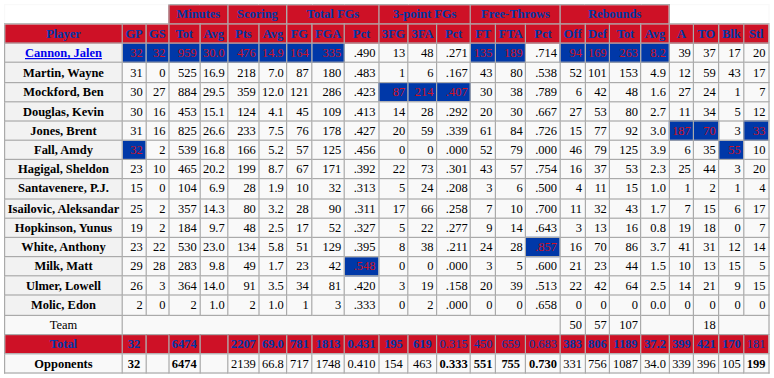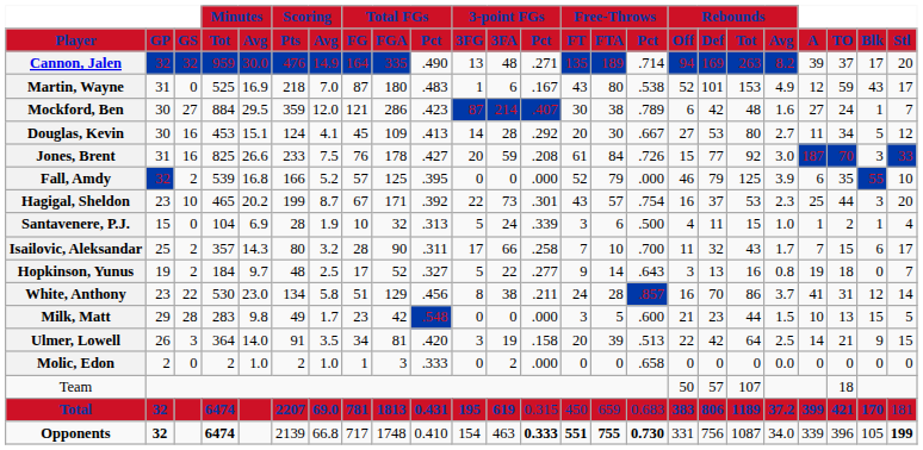 <table class="wikitable sortable" border="1" style="font-size:65%;">
 <tr>
 <th colspan="3" style="border-top-style:hidden; border-left-style:hidden; background: white;"></th>
 <th colspan="2" style="background:#CE1126; color:#0038A8;">Minutes</th>
 <th colspan="2" style="background:#CE1126; color:#0038A8;">Scoring</th>
 <th colspan="3" style="background:#CE1126; color:#0038A8;">Total FGs</th>
 <th colspan="3" style="background:#CE1126; color:#0038A8;">3-point FGs</th>
 <th colspan="3" style="background:#CE1126; color:#0038A8;">Free-Throws</th>
 <th colspan="4" style="background:#CE1126; color:#0038A8;">Rebounds</th>
 <th colspan="4" style="border-top-style:hidden; border-right-style:hidden; background: white;"></th>
 </tr>
 <tr>
 <th scope="col" style="background:#CE1126; color:#0038A8;">Player</th>
 <th scope="col" style="background:#CE1126; color:#0038A8;">GP</th>
 <th scope="col" style="background:#CE1126; color:#0038A8;">GS</th>
 <th scope="col" style="background:#CE1126; color:#0038A8;">Tot</th>
 <th scope="col" style="background:#CE1126; color:#0038A8;">Avg</th>
 <th scope="col" style="background:#CE1126; color:#0038A8;">Pts</th>
 <th scope="col" style="background:#CE1126; color:#0038A8;">Avg</th>
 <th scope="col" style="background:#CE1126; color:#0038A8;">FG</th>
 <th scope="col" style="background:#CE1126; color:#0038A8;">FGA</th>
 <th scope="col" style="background:#CE1126; color:#0038A8;">Pct</th>
 <th scope="col" style="background:#CE1126; color:#0038A8;">3FG</th>
 <th scope="col" style="background:#CE1126; color:#0038A8;">3FA</th>
 <th scope="col" style="background:#CE1126; color:#0038A8;">Pct</th>
 <th scope="col" style="background:#CE1126; color:#0038A8;">FT</th>
 <th scope="col" style="background:#CE1126; color:#0038A8;">FTA</th>
 <th scope="col" style="background:#CE1126; color:#0038A8;">Pct</th>
 <th scope="col" style="background:#CE1126; color:#0038A8;">Off</th>
 <th scope="col" style="background:#CE1126; color:#0038A8;">Def</th>
 <th scope="col" style="background:#CE1126; color:#0038A8;">Tot</th>
 <th scope="col" style="background:#CE1126; color:#0038A8;">Avg</th>
 <th scope="col" style="background:#CE1126; color:#0038A8;">A</th>
 <th scope="col" style="background:#CE1126; color:#0038A8;">TO</th>
 <th scope="col" style="background:#CE1126; color:#0038A8;">Blk</th>
 <th scope="col" style="background:#CE1126; color:#0038A8;">Stl</th>
 </tr>
 <tr>
 <th style=white-space:nowrap><a href='#'>Cannon, Jalen</a></th>
 <td align="right" style="background:#0038A8; color:#CE1126;">32</td>
 <td align="right" style="background:#0038A8; color:#CE1126;">32</td>
 <td align="right" style="background:#0038A8; color:#CE1126;">959</td>
 <td align="right" style="background:#0038A8; color:#CE1126;">30.0</td>
 <td align="right" style="background:#0038A8; color:#CE1126;">476</td>
 <td align="right" style="background:#0038A8; color:#CE1126;">14.9</td>
 <td align="right" style="background:#0038A8; color:#CE1126;">164</td>
 <td align="right" style="background:#0038A8; color:#CE1126;">335</td>
 <td align="right">.490</td>
 <td align="right">13</td>
 <td align="right">48</td>
 <td align="right">.271</td>
 <td align="right" style="background:#0038A8; color:#CE1126;">135</td>
 <td align="right" style="background:#0038A8; color:#CE1126;">189</td>
 <td align="right">.714</td>
 <td align="right" style="background:#0038A8; color:#CE1126;">94</td>
 <td align="right" style="background:#0038A8; color:#CE1126;">169</td>
 <td align="right" style="background:#0038A8; color:#CE1126;">263</td>
 <td align="right" style="background:#0038A8; color:#CE1126;">8.2</td>
 <td align="right">39</td>
 <td align="right">37</td>
 <td align="right">17</td>
 <td align="right">20</td>
 </tr>
 <tr>
 <th style=white-space:nowrap>Martin, Wayne</th>
 <td align="right">31</td>
 <td align="right">0</td>
 <td align="right">525</td>
 <td align="right">16.9</td>
 <td align="right">218</td>
 <td align="right">7.0</td>
 <td align="right">87</td>
 <td align="right">180</td>
 <td align="right">.483</td>
 <td align="right">1</td>
 <td align="right">6</td>
 <td align="right">.167</td>
 <td align="right">43</td>
 <td align="right">80</td>
 <td align="right">.538</td>
 <td align="right">52</td>
 <td align="right">101</td>
 <td align="right">153</td>
 <td align="right">4.9</td>
 <td align="right">12</td>
 <td align="right">59</td>
 <td align="right">43</td>
 <td align="right">17</td>
 </tr>
 <tr>
 <th style=white-space:nowrap>Mockford, Ben</th>
 <td align="right">30</td>
 <td align="right">27</td>
 <td align="right">884</td>
 <td align="right">29.5</td>
 <td align="right">359</td>
 <td align="right">12.0</td>
 <td align="right">121</td>
 <td align="right">286</td>
 <td align="right">.423</td>
 <td align="right" style="background:#0038A8; color:#CE1126;">87</td>
 <td align="right" style="background:#0038A8; color:#CE1126;">214</td>
 <td align="right" style="background:#0038A8; color:#CE1126;">.407</td>
 <td align="right">30</td>
 <td align="right">38</td>
 <td align="right">.789</td>
 <td align="right">6</td>
 <td align="right">42</td>
 <td align="right">48</td>
 <td align="right">1.6</td>
 <td align="right">27</td>
 <td align="right">24</td>
 <td align="right">1</td>
 <td align="right">7</td>
 </tr>
 <tr>
 <th style=white-space:nowrap>Douglas, Kevin</th>
 <td align="right">30</td>
 <td align="right">16</td>
 <td align="right">453</td>
 <td align="right">15.1</td>
 <td align="right">124</td>
 <td align="right">4.1</td>
 <td align="right">45</td>
 <td align="right">109</td>
 <td align="right">.413</td>
 <td align="right">14</td>
 <td align="right">28</td>
 <td align="right">.292</td>
 <td align="right">20</td>
 <td align="right">30</td>
 <td align="right">.667</td>
 <td align="right">27</td>
 <td align="right">53</td>
 <td align="right">80</td>
 <td align="right">2.7</td>
 <td align="right">11</td>
 <td align="right">34</td>
 <td align="right">5</td>
 <td align="right">12</td>
 </tr>
 <tr>
 <th style=white-space:nowrap>Jones, Brent</th>
 <td align="right">31</td>
 <td align="right">16</td>
 <td align="right">825</td>
 <td align="right">26.6</td>
 <td align="right">233</td>
 <td align="right">7.5</td>
 <td align="right">76</td>
 <td align="right">178</td>
 <td align="right">.427</td>
 <td align="right">20</td>
 <td align="right">59</td>
-<td align="right">.339</td>
+<td align="right">.208</td>
 <td align="right">61</td>
 <td align="right">84</td>
 <td align="right">.726</td>
 <td align="right">15</td>
 <td align="right">77</td>
 <td align="right">92</td>
 <td align="right">3.0</td>
 <td align="right" style="background:#0038A8; color:#CE1126;">187</td>
 <td align="right" style="background:#0038A8; color:#CE1126;">70</td>
 <td align="right">3</td>
 <td align="right" style="background:#0038A8; color:#CE1126;">33</td>
 </tr>
 <tr>
 <th style=white-space:nowrap>Fall, Amdy</th>
 <td align="right" style="background:#0038A8; color:#CE1126;">32</td>
 <td align="right">2</td>
 <td align="right">539</td>
 <td align="right">16.8</td>
 <td align="right">166</td>
 <td align="right">5.2</td>
 <td align="right">57</td>
 <td align="right">125</td>
-<td align="right">.456</td>
+<td align="right">.395</td>
 <td align="right">0</td>
 <td align="right">0</td>
 <td align="right">.000</td>
 <td align="right">52</td>
 <td align="right">79</td>
 <td align="right">.000</td>
 <td align="right">46</td>
 <td align="right">79</td>
 <td align="right">125</td>
 <td align="right">3.9</td>
 <td align="right">6</td>
 <td align="right">35</td>
 <td align="right" style="background:#0038A8; color:#CE1126;">55</td>
 <td align="right">10</td>
 </tr>
 <tr>
 <th style=white-space:nowrap>Hagigal, Sheldon</th>
 <td align="right">23</td>
 <td align="right">10</td>
 <td align="right">465</td>
 <td align="right">20.2</td>
 <td align="right">199</td>
 <td align="right">8.7</td>
 <td align="right">67</td>
 <td align="right">171</td>
 <td align="right">.392</td>
 <td align="right">22</td>
 <td align="right">73</td>
 <td align="right">.301</td>
 <td align="right">43</td>
 <td align="right">57</td>
 <td align="right">.754</td>
 <td align="right">16</td>
 <td align="right">37</td>
 <td align="right">53</td>
 <td align="right">2.3</td>
 <td align="right">25</td>
 <td align="right">44</td>
 <td align="right">3</td>
 <td align="right">20</td>
 </tr>
 <tr>
 <th style=white-space:nowrap>Santavenere, P.J.</th>
 <td align="right">15</td>
 <td align="right">0</td>
 <td align="right">104</td>
 <td align="right">6.9</td>
 <td align="right">28</td>
 <td align="right">1.9</td>
 <td align="right">10</td>
 <td align="right">32</td>
 <td align="right">.313</td>
 <td align="right">5</td>
 <td align="right">24</td>
-<td align="right">.208</td>
+<td align="right">.339</td>
 <td align="right">3</td>
 <td align="right">6</td>
 <td align="right">.500</td>
 <td align="right">4</td>
 <td align="right">11</td>
 <td align="right">15</td>
 <td align="right">1.0</td>
 <td align="right">1</td>
 <td align="right">2</td>
 <td align="right">1</td>
 <td align="right">4</td>
 </tr>
 <tr>
 <th style=white-space:nowrap>Isailovic, Aleksandar</th>
 <td align="right">25</td>
 <td align="right">2</td>
 <td align="right">357</td>
 <td align="right">14.3</td>
 <td align="right">80</td>
 <td align="right">3.2</td>
 <td align="right">28</td>
 <td align="right">90</td>
 <td align="right">.311</td>
 <td align="right">17</td>
 <td align="right">66</td>
 <td align="right">.258</td>
 <td align="right">7</td>
 <td align="right">10</td>
 <td align="right">.700</td>
 <td align="right">11</td>
 <td align="right">32</td>
 <td align="right">43</td>
 <td align="right">1.7</td>
 <td align="right">7</td>
 <td align="right">15</td>
 <td align="right">6</td>
 <td align="right">17</td>
 </tr>
 <tr>
 <th style=white-space:nowrap>Hopkinson, Yunus</th>
 <td align="right">19</td>
 <td align="right">2</td>
 <td align="right">184</td>
 <td align="right">9.7</td>
 <td align="right">48</td>
 <td align="right">2.5</td>
 <td align="right">17</td>
 <td align="right">52</td>
 <td align="right">.327</td>
 <td align="right">5</td>
 <td align="right">22</td>
 <td align="right">.277</td>
 <td align="right">9</td>
 <td align="right">14</td>
 <td align="right">.643</td>
 <td align="right">3</td>
 <td align="right">13</td>
 <td align="right">16</td>
 <td align="right">0.8</td>
 <td align="right">19</td>
 <td align="right">18</td>
 <td align="right">0</td>
 <td align="right">7</td>
 </tr>
 <tr>
 <th style=white-space:nowrap>White, Anthony</th>
 <td align="right">23</td>
 <td align="right">22</td>
 <td align="right">530</td>
 <td align="right">23.0</td>
 <td align="right">134</td>
 <td align="right">5.8</td>
 <td align="right">51</td>
 <td align="right">129</td>
-<td align="right">.395</td>
+<td align="right">.456</td>
 <td align="right">8</td>
 <td align="right">38</td>
 <td align="right">.211</td>
 <td align="right">24</td>
 <td align="right">28</td>
 <td align="right" style="background:#0038A8; color:#CE1126;">.857</td>
 <td align="right">16</td>
 <td align="right">70</td>
 <td align="right">86</td>
 <td align="right">3.7</td>
 <td align="right">41</td>
 <td align="right">31</td>
 <td align="right">12</td>
 <td align="right">14</td>
 </tr>
 <tr>
 <th style=white-space:nowrap>Milk, Matt</th>
 <td align="right">29</td>
 <td align="right">28</td>
 <td align="right">283</td>
 <td align="right">9.8</td>
 <td align="right">49</td>
 <td align="right">1.7</td>
 <td align="right">23</td>
 <td align="right">42</td>
 <td align="right" style="background:#0038A8; color:#CE1126;">.548</td>
 <td align="right">0</td>
 <td align="right">0</td>
 <td align="right">.000</td>
 <td align="right">3</td>
 <td align="right">5</td>
 <td align="right">.600</td>
 <td align="right">21</td>
 <td align="right">23</td>
 <td align="right">44</td>
 <td align="right">1.5</td>
 <td align="right">10</td>
 <td align="right">13</td>
 <td align="right">15</td>
 <td align="right">5</td>
 </tr>
 <tr>
 <th style=white-space:nowrap>Ulmer, Lowell</th>
 <td align="right">26</td>
 <td align="right">3</td>
 <td align="right">364</td>
 <td align="right">14.0</td>
 <td align="right">91</td>
 <td align="right">3.5</td>
 <td align="right">34</td>
 <td align="right">81</td>
 <td align="right">.420</td>
 <td align="right">3</td>
 <td align="right">19</td>
 <td align="right">.158</td>
 <td align="right">20</td>
 <td align="right">39</td>
 <td align="right">.513</td>
 <td align="right">22</td>
 <td align="right">42</td>
 <td align="right">64</td>
 <td align="right">2.5</td>
 <td align="right">14</td>
 <td align="right">21</td>
 <td align="right">9</td>
 <td align="right">15</td>
 </tr>
 <tr>
 <th style=white-space:nowrap>Molic, Edon</th>
 <td align="right">2</td>
 <td align="right">0</td>
 <td align="right">2</td>
 <td align="right">1.0</td>
 <td align="right">2</td>
 <td align="right">1.0</td>
 <td align="right">1</td>
 <td align="right">3</td>
 <td align="right">.333</td>
 <td align="right">0</td>
 <td align="right">2</td>
 <td align="right">.000</td>
 <td align="right">0</td>
 <td align="right">0</td>
 <td align="right">.658</td>
 <td align="right">0</td>
 <td align="right">0</td>
 <td align="right">0</td>
 <td align="right">0.0</td>
 <td align="right">0</td>
 <td align="right">0</td>
 <td align="right">0</td>
 <td align="right">0</td>
 </tr>
 <tr class="sortbottom">
 <td align="center">Team</td>
 <td align="right" style="border-right-style:hidden"></td>
 <td align="right" style="border-right-style:hidden"></td>
 <td align="right" style="border-right-style:hidden"></td>
 <td align="right" style="border-right-style:hidden"></td>
 <td align="right" style="border-right-style:hidden"></td>
 <td align="right" style="border-right-style:hidden"></td>
 <td align="right" style="border-right-style:hidden"></td>
 <td align="right" style="border-right-style:hidden"></td>
 <td align="right" style="border-right-style:hidden"></td>
 <td align="right" style="border-right-style:hidden"></td>
 <td align="right" style="border-right-style:hidden"></td>
 <td align="right" style="border-right-style:hidden"></td>
 <td align="right" style="border-right-style:hidden"></td>
 <td align="right" style="border-right-style:hidden"></td>
 <td align="right"></td>
 <td align="right">50</td>
 <td align="right">57</td>
 <td align="right">107</td>
 <td align="right" style="border-right-style:hidden"></td>
 <td align="right"></td>
 <td align="right">18</td>
 <td align="right" style="border-right-style:hidden"></td>
 <td align="right"></td>
 </tr>
 <tr class="sortbottom">
 <td align="center" style="background:#CE1126; color:#0038A8;"><strong>Total</strong></td>
 <td align="center" style="background:#CE1126; color:#0038A8;"><strong>32</strong></td>
 <td align="center" style="background:#CE1126; color:#0038A8;"></td>
 <td align="center" style="background:#CE1126; color:#0038A8;"><strong>6474</strong></td>
 <td align="center" style="background:#CE1126; color:#0038A8;"></td>
 <td align="center" style="background:#CE1126; color:#0038A8;"><strong>2207 </strong></td>
 <td align="center" style="background:#CE1126; color:#0038A8;"><strong>69.0</strong></td>
 <td align="center" style="background:#CE1126; color:#0038A8;"><strong>781</strong></td>
 <td align="center" style="background:#CE1126; color:#0038A8;"><strong>1813</strong></td>
 <td align="center" style="background:#CE1126; color:#0038A8;"><strong>0.431</strong></td>
 <td align="center" style="background:#CE1126; color:#0038A8;"><strong>195</strong></td>
 <td align="center" style="background:#CE1126; color:#0038A8;"><strong>619</strong></td>
 <td align="center" style="background:#CE1126; color:#0038A8;">0.315</td>
 <td align="center" style="background:#CE1126; color:#0038A8;">450</td>
 <td align="center" style="background:#CE1126; color:#0038A8;">659</td>
 <td align="center" style="background:#CE1126; color:#0038A8;">0.683</td>
 <td align="center" style="background:#CE1126; color:#0038A8;"><strong>383</strong></td>
 <td align="center" style="background:#CE1126; color:#0038A8;"><strong>806</strong></td>
 <td align="center" style="background:#CE1126; color:#0038A8;"><strong>1189</strong></td>
 <td align="center" style="background:#CE1126; color:#0038A8;"><strong>37.2</strong></td>
 <td align="center" style="background:#CE1126; color:#0038A8;"><strong>399</strong></td>
 <td align="center" style="background:#CE1126; color:#0038A8;"><strong>421</strong></td>
 <td align="center" style="background:#CE1126; color:#0038A8;"><strong>170</strong></td>
 <td align="center" style="background:#CE1126; color:#0038A8;">181</td>
 </tr>
 <tr class="sortbottom">
 <td align="center"><strong>Opponents</strong></td>
 <td align="center"><strong>32</strong></td>
 <td align="center"></td>
 <td align="center"><strong>6474</strong></td>
 <td align="center"></td>
 <td align="center">2139</td>
 <td align="center">66.8</td>
 <td align="center">717</td>
 <td align="center">1748</td>
 <td align="center">0.410</td>
 <td align="center">154</td>
 <td align="center">463</td>
 <td align="center"><strong>0.333</strong></td>
 <td align="center"><strong>551</strong></td>
 <td align="center"><strong>755</strong></td>
 <td align="center"><strong>0.730</strong></td>
 <td align="center">331</td>
 <td align="center">756</td>
 <td align="center">1087</td>
 <td align="center">34.0</td>
 <td align="center">339</td>
 <td align="center">396</td>
 <td align="center">105</td>
 <td align="center"><strong>199</strong></td>
 </tr>
 </table>
